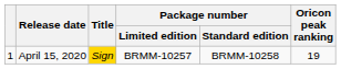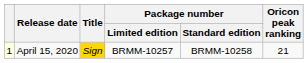 <table class="wikitable" style="text-align: center">
 <tr>
 <th rowspan="2"></th>
 <th rowspan="2">Release date</th>
 <th rowspan="2">Title</th>
 <th colspan="2">Package number</th>
 <th rowspan="2">Oricon<br>peak<br>ranking</th>
 </tr>
 <tr>
 <th>Limited edition</th>
 <th>Standard edition</th>
 </tr>
 <tr>
-<td>1</td>
+<td style="background: lightyellow;">1</td>
 <td>April 15, 2020</td>
 <td style="background: gold;"><em>Sign</em></td>
 <td>BRMM-10257</td>
 <td>BRMM-10258</td>
-<td>19</td>
+<td>21</td>
 </tr>
 </table>
